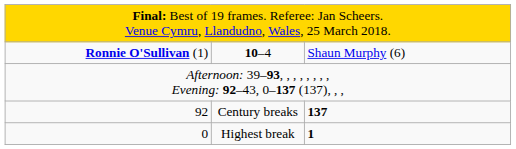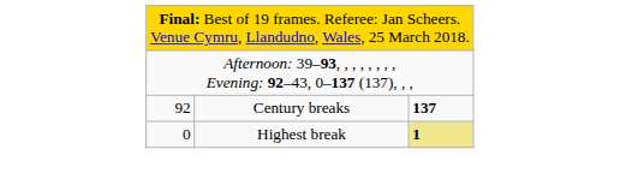 <table class="wikitable" style="font-size: 95%; margin: 1em auto 1em auto;">
 <tr>
 <td colspan="3" align="center" bgcolor="#ffd700"><strong>Final:</strong> Best of 19 frames. Referee: Jan Scheers.<br><a href='#'>Venue Cymru</a>, <a href='#'>Llandudno</a>, <a href='#'>Wales</a>, 25 March 2018.</td>
-</tr>
-<tr>
-<td width="230" align="right"><strong><a href='#'>Ronnie O'Sullivan</a></strong> (1)<br></td>
-<td width="100" align="center"><strong>10</strong>–4</td>
-<td width="230"><a href='#'>Shaun Murphy</a> (6)<br></td>
 </tr>
 <tr>
 <td colspan="3" align="center" style="font-size: 100%"><em>Afternoon:</em> 39–<strong>93</strong>, , , , , , , ,   <br><em>Evening:</em> <strong>92</strong>–43, 0–<strong>137</strong> (137), , , </td>
 </tr>
 <tr>
 <td align="right">92</td>
 <td align="center">Century breaks</td>
 <td><strong>137</strong></td>
 </tr>
 <tr>
 <td align="right">0</td>
 <td align="center">Highest break</td>
-<td><strong>1</strong></td>
+<td style="background: khaki;"><strong>1</strong></td>
 </tr>
 </table>
